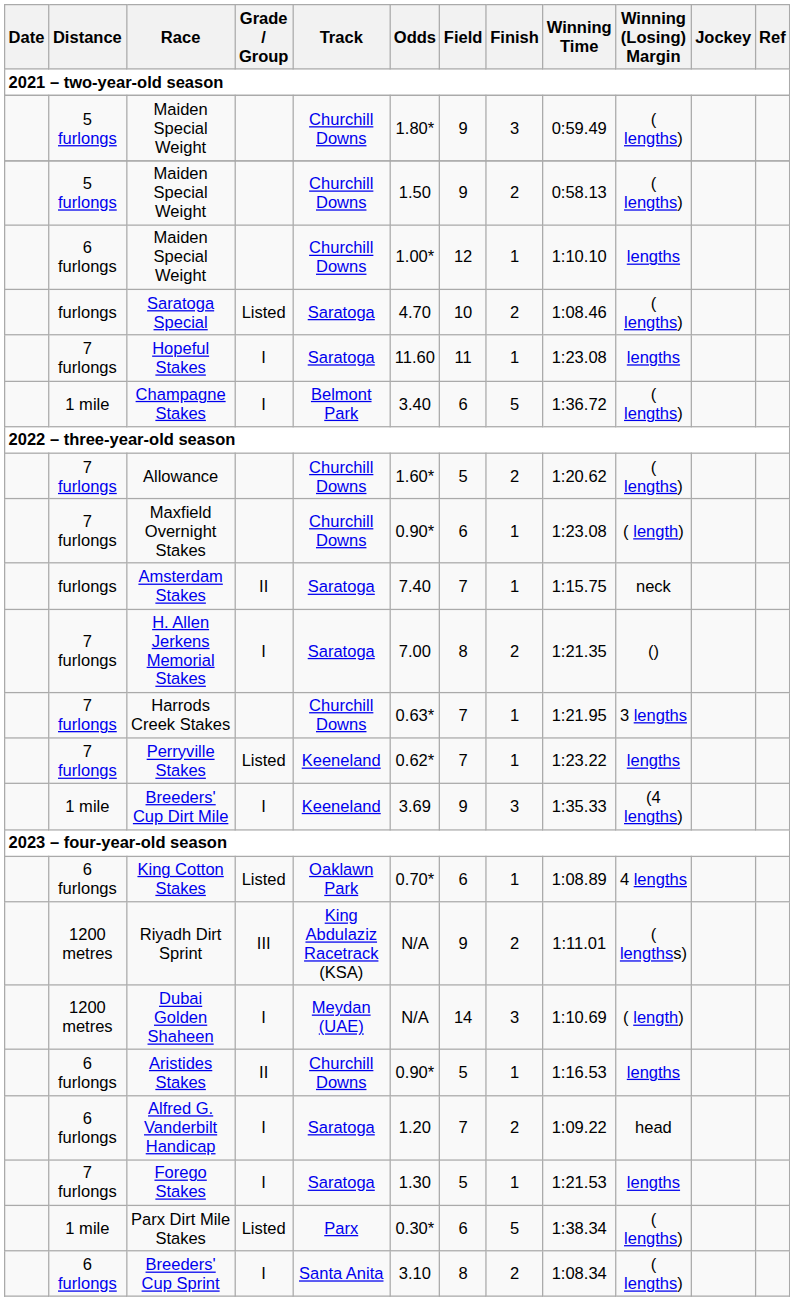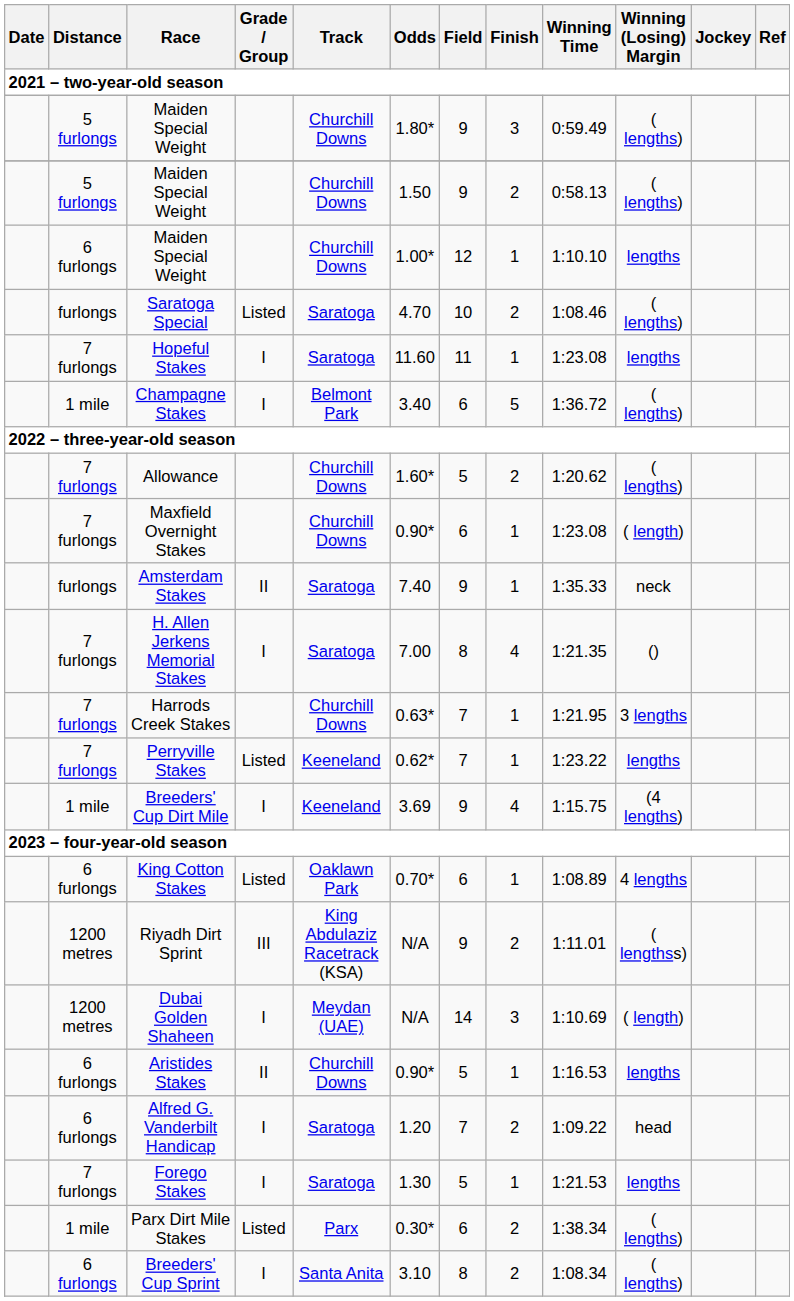 <table class = "wikitable sortable" style="text-align:center; width:100%; font-size:82%">
 <tr>
 <th scope="col">Date</th>
 <th scope="col">Distance</th>
 <th scope="col">Race</th>
 <th scope="col">Grade /<br>Group</th>
 <th scope="col">Track</th>
 <th scope="col">Odds</th>
 <th scope="col">Field</th>
 <th scope="col">Finish</th>
 <th scope="col">Winning<br>Time</th>
 <th scope="col">Winning<br>(Losing)<br>Margin</th>
 <th scope="col">Jockey</th>
 <th scope="col" class="unsortable">Ref</th>
 </tr>
 <tr style="background-color:white">
 <td align="left" colspan=12><strong>2021 – two-year-old season</strong></td>
 </tr>
 <tr style="background-color:white">
 </tr>
 <tr>
 <td></td>
 <td> 5 <a href='#'>furlongs</a></td>
 <td>Maiden Special Weight</td>
 <td></td>
 <td><a href='#'>Churchill Downs</a></td>
 <td> 1.80*</td>
 <td>9</td>
 <td>3</td>
 <td>0:59.49</td>
 <td>( <a href='#'>lengths</a>)</td>
 <td></td>
 <td></td>
 </tr>
 <tr style="background-color:white">
 </tr>
 <tr>
 <td></td>
 <td> 5 <a href='#'>furlongs</a></td>
 <td>Maiden Special Weight</td>
 <td></td>
 <td><a href='#'>Churchill Downs</a></td>
 <td> 1.50</td>
 <td>9</td>
 <td>2</td>
 <td>0:58.13</td>
 <td>( <a href='#'>lengths</a>)</td>
 <td></td>
 <td></td>
 </tr>
 <tr>
 <td></td>
 <td> 6 furlongs</td>
 <td>Maiden Special Weight</td>
 <td></td>
 <td><a href='#'>Churchill Downs</a></td>
 <td> 1.00*</td>
 <td>12</td>
 <td>1</td>
 <td>1:10.10</td>
 <td>  <a href='#'>lengths</a></td>
 <td></td>
 <td></td>
 </tr>
 <tr>
 <td></td>
 <td>  furlongs</td>
 <td><a href='#'>Saratoga Special</a></td>
 <td> Listed</td>
 <td><a href='#'>Saratoga</a></td>
 <td> 4.70</td>
 <td>10</td>
 <td>2</td>
 <td>1:08.46</td>
 <td> ( <a href='#'>lengths</a>)</td>
 <td></td>
 <td></td>
 </tr>
 <tr>
 <td></td>
 <td> 7 furlongs</td>
 <td><a href='#'>Hopeful Stakes</a></td>
 <td>I</td>
 <td><a href='#'>Saratoga</a></td>
 <td> 11.60</td>
 <td>11</td>
 <td>1</td>
 <td>1:23.08</td>
 <td>   <a href='#'>lengths</a></td>
 <td></td>
 <td></td>
 </tr>
 <tr>
 <td></td>
 <td> 1 mile</td>
 <td><a href='#'>Champagne Stakes</a></td>
 <td>I</td>
 <td><a href='#'>Belmont Park</a></td>
 <td> 3.40</td>
 <td>6</td>
 <td>5</td>
 <td>1:36.72</td>
 <td>( <a href='#'>lengths</a>)</td>
 <td></td>
 <td></td>
 </tr>
 <tr style="background-color:white">
 <td align="left" colspan=12><strong>2022 – three-year-old season</strong></td>
 </tr>
 <tr>
 <td></td>
 <td> 7 <a href='#'>furlongs</a></td>
 <td>Allowance</td>
 <td></td>
 <td><a href='#'>Churchill Downs</a></td>
 <td> 1.60*</td>
 <td>5</td>
 <td>2</td>
 <td>1:20.62</td>
 <td>( <a href='#'>lengths</a>)</td>
 <td></td>
 <td></td>
 </tr>
 <tr>
 <td></td>
 <td> 7 furlongs</td>
 <td>Maxfield Overnight Stakes</td>
 <td></td>
 <td><a href='#'>Churchill Downs</a></td>
 <td> 0.90*</td>
 <td>6</td>
 <td>1</td>
 <td>1:23.08</td>
 <td>( <a href='#'>length</a>)</td>
 <td></td>
 <td></td>
 </tr>
 <tr>
 <td></td>
 <td>  furlongs</td>
 <td><a href='#'>Amsterdam Stakes</a></td>
 <td>II</td>
 <td><a href='#'>Saratoga</a></td>
 <td> 7.40</td>
-<td>7</td>
+<td>9</td>
 <td>1</td>
-<td>1:15.75</td>
+<td>1:35.33</td>
 <td> neck</td>
 <td></td>
 <td></td>
 </tr>
 <tr>
 <td></td>
 <td> 7 furlongs</td>
 <td><a href='#'>H. Allen Jerkens Memorial Stakes</a></td>
 <td>I</td>
 <td><a href='#'>Saratoga</a></td>
 <td> 7.00</td>
 <td>8</td>
-<td>2</td>
+<td>4</td>
 <td>1:21.35</td>
 <td>()</td>
 <td></td>
 <td></td>
 </tr>
 <tr>
 <td></td>
 <td> 7 <a href='#'>furlongs</a></td>
 <td>Harrods Creek Stakes</td>
 <td></td>
 <td><a href='#'>Churchill Downs</a></td>
 <td> 0.63*</td>
 <td>7</td>
 <td>1</td>
 <td>1:21.95</td>
 <td>3 <a href='#'>lengths</a></td>
 <td></td>
 <td></td>
 </tr>
 <tr>
 <td></td>
 <td> 7 <a href='#'>furlongs</a></td>
 <td><a href='#'>Perryville Stakes</a></td>
 <td> Listed</td>
 <td><a href='#'>Keeneland</a></td>
 <td> 0.62*</td>
 <td>7</td>
 <td>1</td>
 <td>1:23.22</td>
 <td>  <a href='#'>lengths</a></td>
 <td></td>
 <td></td>
 </tr>
 <tr>
 <td></td>
 <td> 1 mile</td>
 <td><a href='#'>Breeders' Cup Dirt Mile</a></td>
 <td>I</td>
 <td><a href='#'>Keeneland</a></td>
 <td> 3.69</td>
 <td>9</td>
-<td>3</td>
-<td>1:35.33</td>
+<td>4</td>
+<td>1:15.75</td>
 <td>  (4 <a href='#'>lengths</a>)</td>
 <td></td>
 <td></td>
 </tr>
 <tr style="background-color:white">
 <td align="left" colspan=12><strong>2023 – four-year-old season</strong></td>
 </tr>
 <tr>
 <td></td>
 <td> 6 furlongs</td>
 <td><a href='#'>King Cotton Stakes</a></td>
 <td> Listed</td>
 <td><a href='#'>Oaklawn Park</a></td>
 <td> 0.70*</td>
 <td>6</td>
 <td>1</td>
 <td>1:08.89</td>
 <td>4 <a href='#'>lengths</a></td>
 <td></td>
 <td></td>
 </tr>
 <tr>
 <td></td>
 <td> 1200 metres</td>
 <td>Riyadh Dirt Sprint</td>
 <td> III</td>
 <td><a href='#'>King Abdulaziz Racetrack</a> (KSA)</td>
 <td> N/A</td>
 <td>9</td>
 <td>2</td>
 <td>1:11.01</td>
 <td>( <a href='#'>lengths</a>s)</td>
 <td></td>
 <td></td>
 </tr>
 <tr>
 <td></td>
 <td> 1200 metres</td>
 <td><a href='#'>Dubai Golden Shaheen</a></td>
 <td> I</td>
 <td><a href='#'>Meydan (UAE)</a></td>
 <td> N/A</td>
 <td>14</td>
 <td>3</td>
 <td>1:10.69</td>
 <td> ( <a href='#'>length</a>)</td>
 <td></td>
 <td></td>
 </tr>
 <tr>
 <td></td>
 <td> 6 furlongs</td>
 <td><a href='#'>Aristides Stakes</a></td>
 <td>II</td>
 <td><a href='#'>Churchill Downs</a></td>
 <td> 0.90*</td>
 <td>5</td>
 <td>1</td>
 <td>1:16.53</td>
 <td> <a href='#'>lengths</a></td>
 <td></td>
 <td></td>
 </tr>
 <tr>
 <td></td>
 <td> 6 furlongs</td>
 <td><a href='#'>Alfred G. Vanderbilt Handicap</a></td>
 <td>I</td>
 <td><a href='#'>Saratoga</a></td>
 <td> 1.20</td>
 <td>7</td>
 <td>2</td>
 <td>1:09.22</td>
 <td> head</td>
 <td></td>
 <td></td>
 </tr>
 <tr>
 <td></td>
 <td> 7 furlongs</td>
 <td><a href='#'>Forego Stakes</a></td>
 <td>I</td>
 <td><a href='#'>Saratoga</a></td>
 <td> 1.30</td>
 <td>5</td>
 <td>1</td>
 <td>1:21.53</td>
 <td>   <a href='#'>lengths</a></td>
 <td></td>
 <td></td>
 </tr>
 <tr>
 <td></td>
 <td> 1 mile</td>
 <td>Parx Dirt Mile Stakes</td>
 <td>Listed</td>
 <td><a href='#'>Parx</a></td>
 <td> 0.30*</td>
 <td>6</td>
-<td>5</td>
+<td>2</td>
 <td>1:38.34</td>
 <td> ( <a href='#'>lengths</a>)</td>
 <td></td>
 <td></td>
 </tr>
 <tr>
 <td></td>
 <td> 6 <a href='#'>furlongs</a></td>
 <td><a href='#'>Breeders' Cup Sprint</a></td>
 <td> I</td>
 <td><a href='#'>Santa Anita</a></td>
 <td>3.10</td>
 <td>8</td>
 <td>2</td>
 <td>1:08.34</td>
 <td> ( <a href='#'>lengths</a>)</td>
 <td></td>
 <td></td>
 </tr>
 </table>
